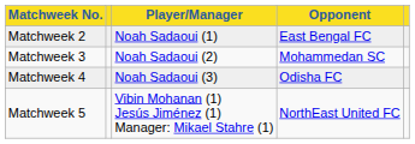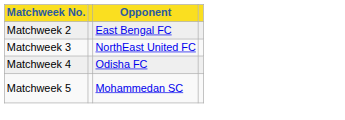 <table class="wikitable" style="text-align:center">
 <tr>
 <th style="background:#FADF20; color:#2A5AA1; text-align:center;">Matchweek No.</th>
 <th style="background:#FADF20; color:#2A5AA1; text-align:center;"></th>
-<th style="background:#FADF20; color:#2A5AA1; text-align:center;">Player/Manager</th>
 <th style="background:#FADF20; color:#2A5AA1; text-align:center;">Opponent</th>
 <th style="background:#FADF20; color:#2A5AA1; text-align:center;"></th>
 </tr>
 <tr bgcolor="#EFEFEF">
 <td style="text-align:left;">Matchweek 2</td>
 <td></td>
-<td style="text-align:left;"><a href='#'>Noah Sadaoui</a> (1)</td>
 <td style="text-align:left;"> <a href='#'>East Bengal FC</a></td>
 <td></td>
 </tr>
 <tr>
 <td style="text-align:left;">Matchweek 3</td>
 <td></td>
-<td style="text-align:left;"><a href='#'>Noah Sadaoui</a> (2)</td>
-<td style="text-align:left;"> <a href='#'>Mohammedan SC</a></td>
+<td style="text-align:left;"> <a href='#'>NorthEast United FC</a></td>
 <td></td>
 </tr>
 <tr bgcolor="#EFEFEF">
 <td style="text-align:left;">Matchweek 4</td>
 <td></td>
-<td style="text-align:left;"><a href='#'>Noah Sadaoui</a> (3)</td>
 <td style="text-align:left;"> <a href='#'>Odisha FC</a></td>
 <td></td>
 </tr>
 <tr>
 <td style="text-align:left;">Matchweek 5</td>
 <td><br><br></td>
-<td style="text-align:left;"><a href='#'>Vibin Mohanan</a> (1) <br><a href='#'>Jesús Jiménez</a> (1)<br>Manager: <a href='#'>Mikael Stahre</a> (1)</td>
-<td style="text-align:left;"> <a href='#'>NorthEast United FC</a></td>
+<td style="text-align:left;"> <a href='#'>Mohammedan SC</a></td>
 <td></td>
 </tr>
 </table>
